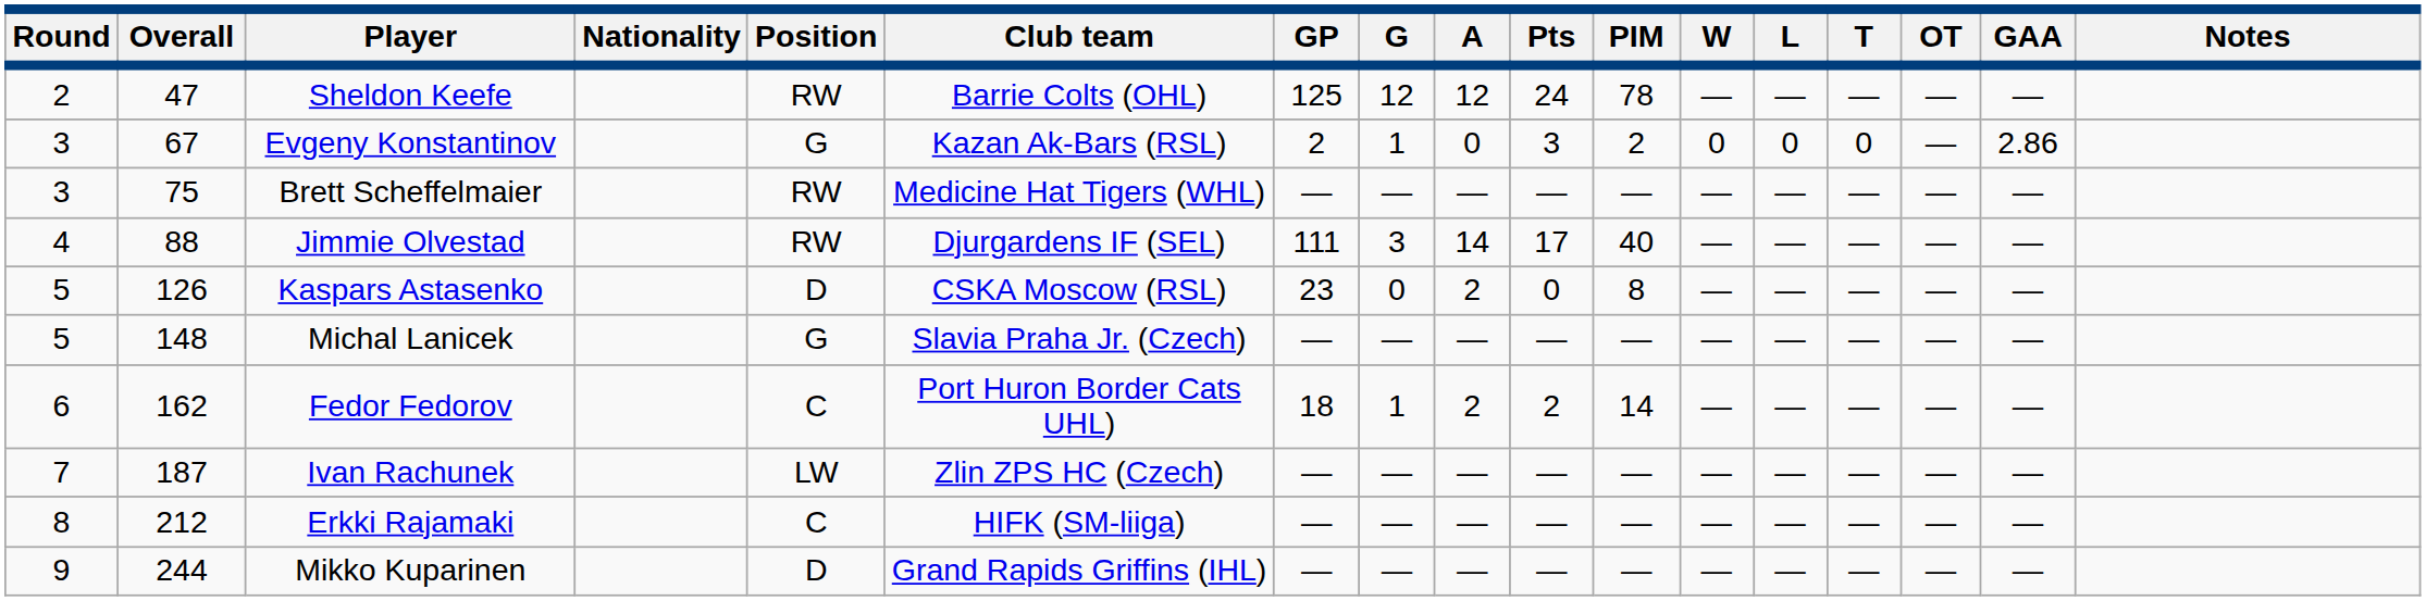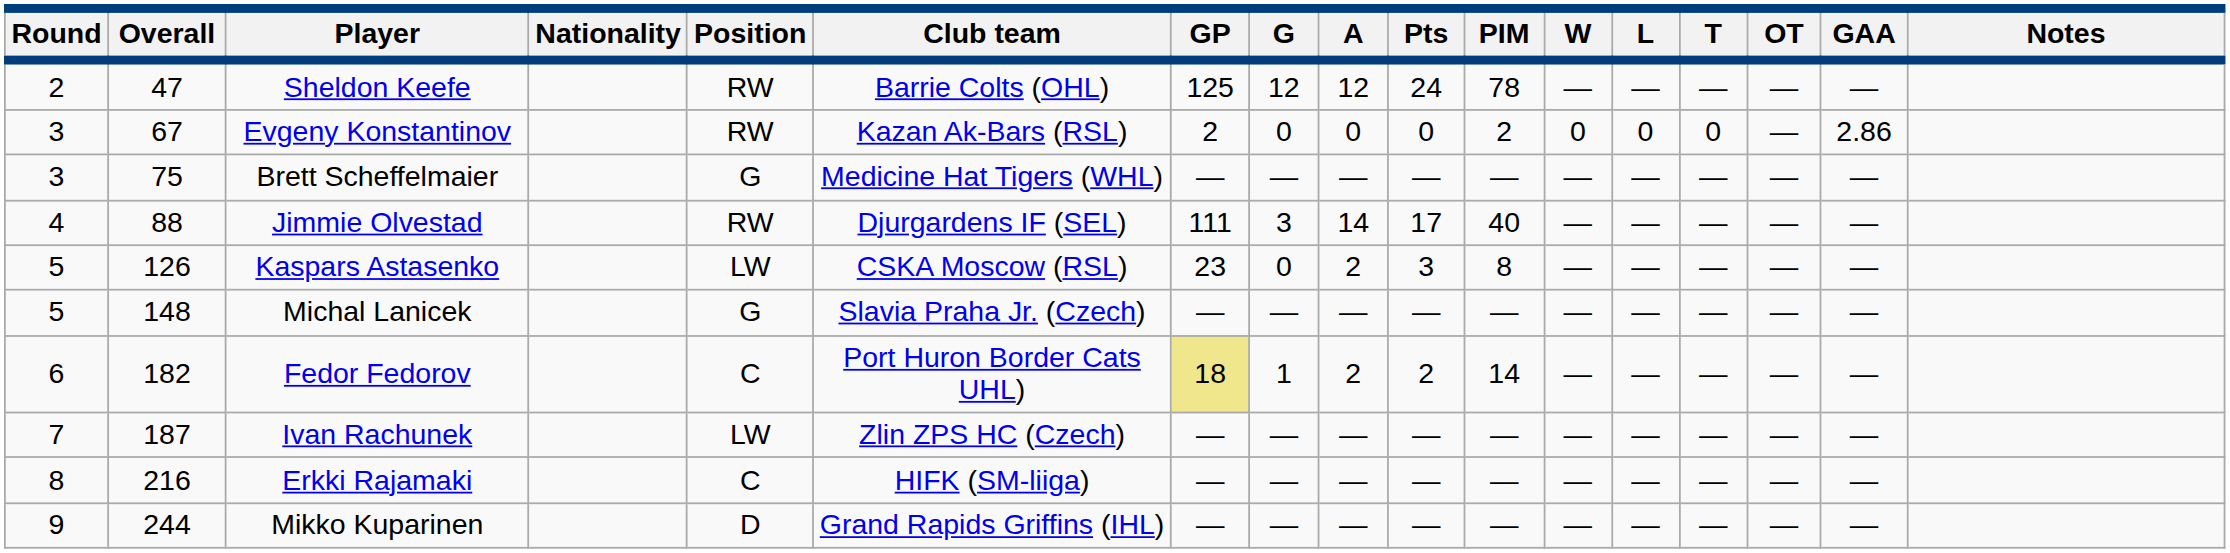 <table class="wikitable sortable" style="text-align:center">
 <tr style= "background:#FFFFFF; border-top:#003D7C 5px solid; border-bottom:#003D7C 5px solid;">
 <th style="width:3em">Round</th>
 <th style="width:4em">Overall</th>
 <th style="width:15em">Player</th>
 <th style="width:3em">Nationality</th>
 <th style="width:3em">Position</th>
 <th style="width:20em">Club team</th>
 <th style="width:3em">GP</th>
 <th style="width:3em">G</th>
 <th style="width:3em">A</th>
 <th style="width:3em">Pts</th>
 <th style="width:3em">PIM</th>
 <th style="width:3em">W</th>
 <th style="width:3em">L</th>
 <th style="width:3em">T</th>
 <th style="width:3em">OT</th>
 <th style="width:3em">GAA</th>
 <th style="width:20em">Notes</th>
 </tr>
 <tr>
 <td>2</td>
 <td>47</td>
 <td><a href='#'>Sheldon Keefe</a></td>
 <td></td>
 <td>RW</td>
 <td><a href='#'>Barrie Colts</a> (<a href='#'>OHL</a>)</td>
 <td>125</td>
 <td>12</td>
 <td>12</td>
 <td>24</td>
 <td>78</td>
 <td>—</td>
 <td>—</td>
 <td>—</td>
 <td>—</td>
 <td>—</td>
 <td></td>
 </tr>
 <tr>
 <td>3</td>
 <td>67</td>
 <td><a href='#'>Evgeny Konstantinov</a></td>
 <td></td>
-<td>G</td>
+<td>RW</td>
 <td><a href='#'>Kazan Ak-Bars</a> (<a href='#'>RSL</a>)</td>
 <td>2</td>
-<td>1</td>
 <td>0</td>
-<td>3</td>
+<td>0</td>
+<td>0</td>
 <td>2</td>
 <td>0</td>
 <td>0</td>
 <td>0</td>
 <td>—</td>
 <td>2.86</td>
 <td></td>
 </tr>
 <tr>
 <td>3</td>
 <td>75</td>
 <td>Brett Scheffelmaier</td>
 <td></td>
-<td>RW</td>
+<td>G</td>
 <td><a href='#'>Medicine Hat Tigers</a> (<a href='#'>WHL</a>)</td>
 <td>—</td>
 <td>—</td>
 <td>—</td>
 <td>—</td>
 <td>—</td>
 <td>—</td>
 <td>—</td>
 <td>—</td>
 <td>—</td>
 <td>—</td>
 <td></td>
 </tr>
 <tr>
 <td>4</td>
 <td>88</td>
 <td><a href='#'>Jimmie Olvestad</a></td>
 <td></td>
 <td>RW</td>
 <td><a href='#'>Djurgardens IF</a> (<a href='#'>SEL</a>)</td>
 <td>111</td>
 <td>3</td>
 <td>14</td>
 <td>17</td>
 <td>40</td>
 <td>—</td>
 <td>—</td>
 <td>—</td>
 <td>—</td>
 <td>—</td>
 <td></td>
 </tr>
 <tr>
 <td>5</td>
 <td>126</td>
 <td><a href='#'>Kaspars Astasenko</a></td>
 <td></td>
-<td>D</td>
+<td>LW</td>
 <td><a href='#'>CSKA Moscow</a> (<a href='#'>RSL</a>)</td>
 <td>23</td>
 <td>0</td>
 <td>2</td>
-<td>0</td>
+<td>3</td>
 <td>8</td>
 <td>—</td>
 <td>—</td>
 <td>—</td>
 <td>—</td>
 <td>—</td>
 <td></td>
 </tr>
 <tr>
 <td>5</td>
 <td>148</td>
 <td>Michal Lanicek</td>
 <td></td>
 <td>G</td>
 <td><a href='#'>Slavia Praha Jr.</a> (<a href='#'>Czech</a>)</td>
 <td>—</td>
 <td>—</td>
 <td>—</td>
 <td>—</td>
 <td>—</td>
 <td>—</td>
 <td>—</td>
 <td>—</td>
 <td>—</td>
 <td>—</td>
 <td></td>
 </tr>
 <tr>
 <td>6</td>
-<td>162</td>
+<td>182</td>
 <td><a href='#'>Fedor Fedorov</a></td>
 <td></td>
 <td>C</td>
 <td><a href='#'>Port Huron Border Cats</a> <a href='#'>UHL</a>)</td>
-<td>18</td>
+<td style="background: khaki;">18</td>
 <td>1</td>
 <td>2</td>
 <td>2</td>
 <td>14</td>
 <td>—</td>
 <td>—</td>
 <td>—</td>
 <td>—</td>
 <td>—</td>
 <td></td>
 </tr>
 <tr>
 <td>7</td>
 <td>187</td>
 <td><a href='#'>Ivan Rachunek</a></td>
 <td></td>
 <td>LW</td>
 <td><a href='#'>Zlin ZPS HC</a> (<a href='#'>Czech</a>)</td>
 <td>—</td>
 <td>—</td>
 <td>—</td>
 <td>—</td>
 <td>—</td>
 <td>—</td>
 <td>—</td>
 <td>—</td>
 <td>—</td>
 <td>—</td>
 <td></td>
 </tr>
 <tr>
 <td>8</td>
-<td>212</td>
+<td>216</td>
 <td><a href='#'>Erkki Rajamaki</a></td>
 <td></td>
 <td>C</td>
 <td><a href='#'>HIFK</a> (<a href='#'>SM-liiga</a>)</td>
 <td>—</td>
 <td>—</td>
 <td>—</td>
 <td>—</td>
 <td>—</td>
 <td>—</td>
 <td>—</td>
 <td>—</td>
 <td>—</td>
 <td>—</td>
 <td></td>
 </tr>
 <tr>
 <td>9</td>
 <td>244</td>
 <td>Mikko Kuparinen</td>
 <td></td>
 <td>D</td>
 <td><a href='#'>Grand Rapids Griffins</a> (<a href='#'>IHL</a>)</td>
 <td>—</td>
 <td>—</td>
 <td>—</td>
 <td>—</td>
 <td>—</td>
 <td>—</td>
 <td>—</td>
 <td>—</td>
 <td>—</td>
 <td>—</td>
 <td></td>
 </tr>
 </table>
